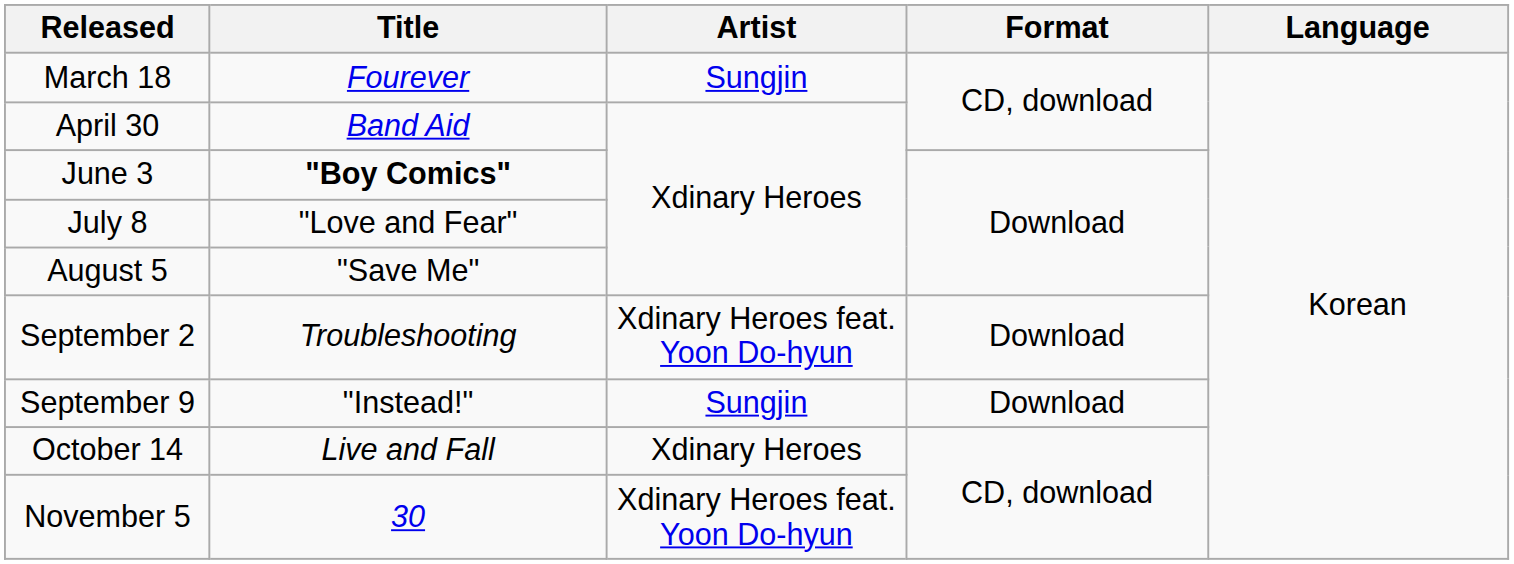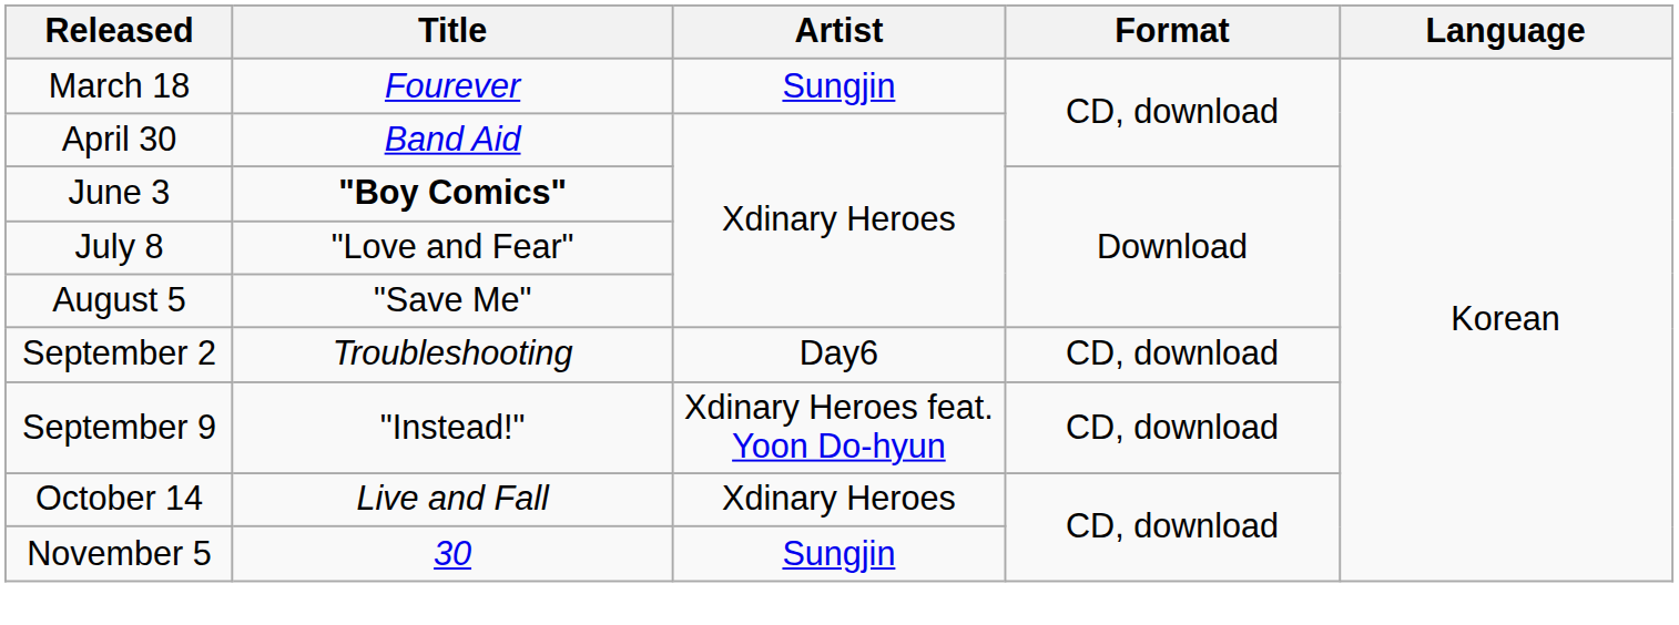 <table class="wikitable plainrowheaders" style="text-align:center;">
 <tr>
 <th width="100">Released</th>
 <th width="200">Title</th>
 <th width="150">Artist</th>
 <th width="150">Format</th>
 <th width="150">Language</th>
 </tr>
 <tr>
 <td>March 18</td>
 <td><em><a href='#'>Fourever</a></em></td>
 <td><a href='#'>Sungjin</a></td>
 <td rowspan="2">CD, download</td>
 <td rowspan="9">Korean</td>
 </tr>
 <tr>
 <td>April 30</td>
 <td><em><a href='#'>Band Aid</a></em></td>
 <td rowspan="4">Xdinary Heroes</td>
 </tr>
 <tr>
 <td>June 3</td>
 <td><strong>"Boy Comics"</strong></td>
 <td rowspan="3">Download</td>
 </tr>
 <tr>
 <td>July 8</td>
 <td>"Love and Fear"</td>
 </tr>
 <tr>
 <td>August 5</td>
 <td>"Save Me"</td>
 </tr>
 <tr>
 <td>September 2</td>
 <td><em>Troubleshooting</em></td>
-<td>Xdinary Heroes feat. <a href='#'>Yoon Do-hyun</a></td>
-<td>Download</td>
+<td>Day6</td>
+<td>CD, download</td>
 </tr>
 <tr>
 <td>September 9</td>
 <td>"Instead!"</td>
-<td><a href='#'>Sungjin</a></td>
-<td>Download</td>
+<td>Xdinary Heroes feat. <a href='#'>Yoon Do-hyun</a></td>
+<td>CD, download</td>
 </tr>
 <tr>
 <td>October 14</td>
 <td><em>Live and Fall</em></td>
 <td>Xdinary Heroes</td>
 <td rowspan="2">CD, download</td>
 </tr>
 <tr>
 <td>November 5</td>
 <td><em><a href='#'>30</a></em></td>
-<td>Xdinary Heroes feat. <a href='#'>Yoon Do-hyun</a></td>
+<td><a href='#'>Sungjin</a></td>
 </tr>
 </table>
